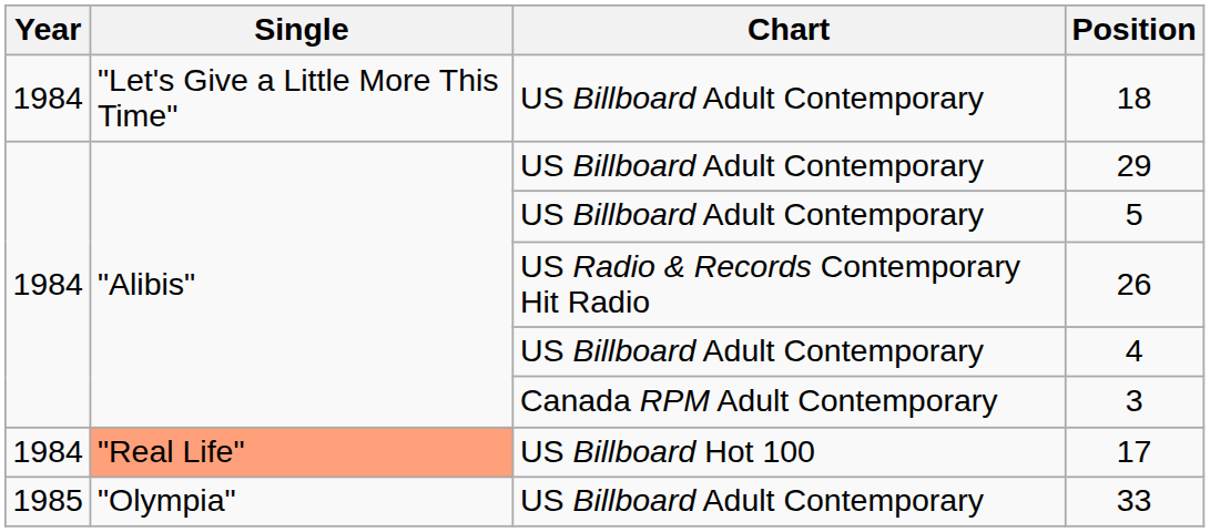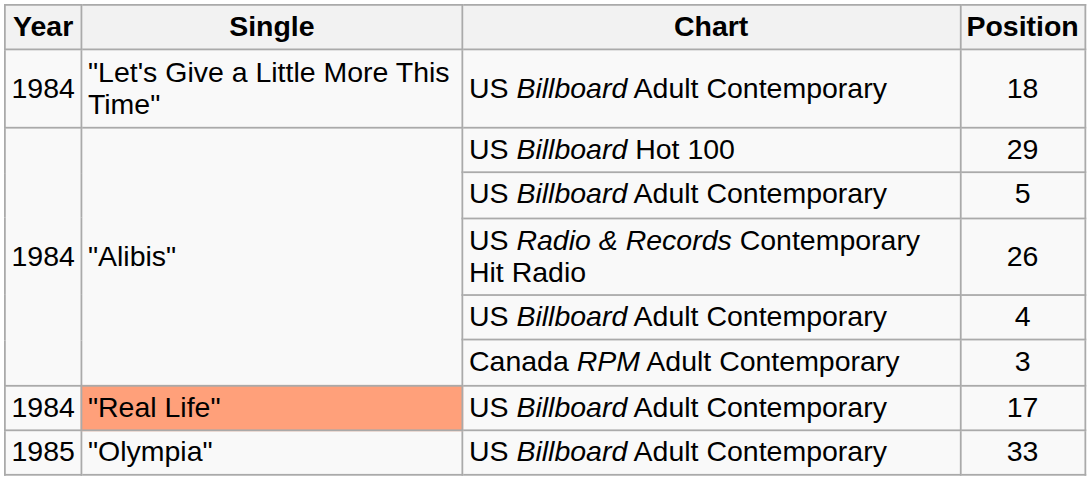 <table class="wikitable">
 <tr>
 <th>Year</th>
 <th>Single</th>
 <th>Chart</th>
 <th>Position</th>
 </tr>
 <tr>
 <td>1984</td>
 <td>"Let's Give a Little More This Time"</td>
 <td>US <em>Billboard</em> Adult Contemporary</td>
 <td align="center">18</td>
 </tr>
 <tr>
 <td rowspan="5">1984</td>
 <td rowspan="5">"Alibis"</td>
-<td>US <em>Billboard</em> Adult Contemporary</td>
+<td>US <em>Billboard</em> Hot 100</td>
 <td align="center">29</td>
 </tr>
 <tr>
 <td>US <em>Billboard</em> Adult Contemporary</td>
 <td align="center">5</td>
 </tr>
 <tr>
 <td>US <em>Radio & Records</em> Contemporary Hit Radio</td>
 <td align="center">26</td>
 </tr>
 <tr>
 <td>US <em>Billboard</em> Adult Contemporary</td>
 <td align="center">4</td>
 </tr>
 <tr>
 <td>Canada <em>RPM</em> Adult Contemporary</td>
 <td align="center">3</td>
 </tr>
 <tr>
 <td>1984</td>
 <td style="background: lightsalmon;">"Real Life"</td>
-<td>US <em>Billboard</em> Hot 100</td>
+<td>US <em>Billboard</em> Adult Contemporary</td>
 <td align="center">17</td>
 </tr>
 <tr>
 <td>1985</td>
 <td>"Olympia"</td>
 <td>US <em>Billboard</em> Adult Contemporary</td>
 <td align="center">33</td>
 </tr>
 </table>
